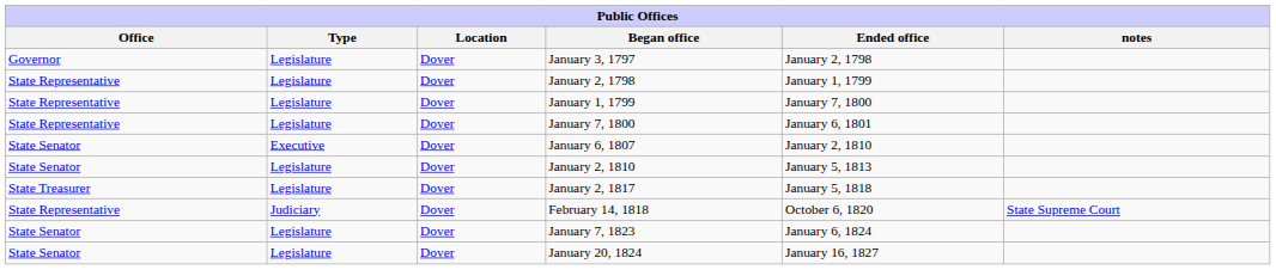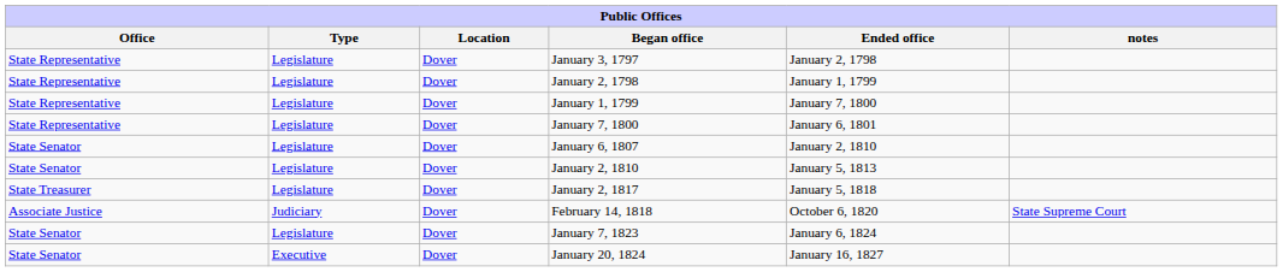 <table class=wikitable style="width: 94%" style="text-align: center;" align="center">
 <tr bgcolor=#cccccc>
 <th colspan=7 style="background: #ccccff;">Public Offices</th>
 </tr>
 <tr>
 <th><strong>Office</strong></th>
 <th><strong>Type</strong></th>
 <th><strong>Location</strong></th>
 <th><strong>Began office</strong></th>
 <th><strong>Ended office</strong></th>
 <th><strong>notes</strong></th>
 </tr>
 <tr>
-<td><a href='#'>Governor</a></td>
+<td><a href='#'>State Representative</a></td>
 <td><a href='#'>Legislature</a></td>
 <td><a href='#'>Dover</a></td>
 <td>January 3, 1797</td>
 <td>January 2, 1798</td>
 <td></td>
 </tr>
 <tr>
 <td><a href='#'>State Representative</a></td>
 <td><a href='#'>Legislature</a></td>
 <td><a href='#'>Dover</a></td>
 <td>January 2, 1798</td>
 <td>January 1, 1799</td>
 <td></td>
 </tr>
 <tr>
 <td><a href='#'>State Representative</a></td>
 <td><a href='#'>Legislature</a></td>
 <td><a href='#'>Dover</a></td>
 <td>January 1, 1799</td>
 <td>January 7, 1800</td>
 <td></td>
 </tr>
 <tr>
 <td><a href='#'>State Representative</a></td>
 <td><a href='#'>Legislature</a></td>
 <td><a href='#'>Dover</a></td>
 <td>January 7, 1800</td>
 <td>January 6, 1801</td>
 <td></td>
 </tr>
 <tr>
 <td><a href='#'>State Senator</a></td>
-<td><a href='#'>Executive</a></td>
+<td><a href='#'>Legislature</a></td>
 <td><a href='#'>Dover</a></td>
 <td>January 6, 1807</td>
 <td>January 2, 1810</td>
 <td></td>
 </tr>
 <tr>
 <td><a href='#'>State Senator</a></td>
 <td><a href='#'>Legislature</a></td>
 <td><a href='#'>Dover</a></td>
 <td>January 2, 1810</td>
 <td>January 5, 1813</td>
 <td></td>
 </tr>
 <tr>
 <td><a href='#'>State Treasurer</a></td>
 <td><a href='#'>Legislature</a></td>
 <td><a href='#'>Dover</a></td>
 <td>January 2, 1817</td>
 <td>January 5, 1818</td>
 <td></td>
 </tr>
 <tr>
-<td><a href='#'>State Representative</a></td>
+<td><a href='#'>Associate Justice</a></td>
 <td><a href='#'>Judiciary</a></td>
 <td><a href='#'>Dover</a></td>
 <td>February 14, 1818</td>
 <td>October 6, 1820</td>
 <td><a href='#'>State Supreme Court</a></td>
 </tr>
 <tr>
 <td><a href='#'>State Senator</a></td>
 <td><a href='#'>Legislature</a></td>
 <td><a href='#'>Dover</a></td>
 <td>January 7, 1823</td>
 <td>January 6, 1824</td>
 <td></td>
 </tr>
 <tr>
 <td><a href='#'>State Senator</a></td>
-<td><a href='#'>Legislature</a></td>
+<td><a href='#'>Executive</a></td>
 <td><a href='#'>Dover</a></td>
 <td>January 20, 1824</td>
 <td>January 16, 1827</td>
 <td></td>
 </tr>
 </table>
